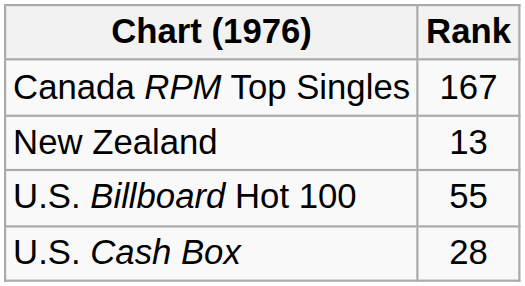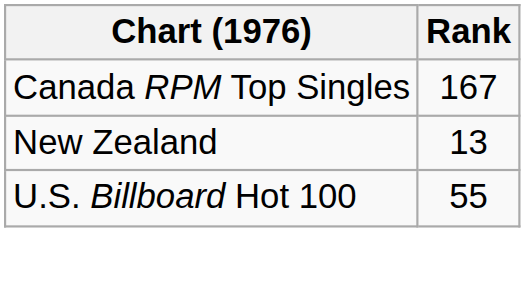 <table class="wikitable sortable">
 <tr>
 <th align="left">Chart (1976)</th>
 <th style="text-align:center;">Rank</th>
 </tr>
 <tr>
 <td>Canada <em>RPM</em> Top Singles</td>
 <td style="text-align:center;">167</td>
 </tr>
 <tr>
 <td>New Zealand</td>
 <td style="text-align:center;">13</td>
 </tr>
 <tr>
 <td>U.S. <em>Billboard</em> Hot 100</td>
 <td style="text-align:center;">55</td>
 </tr>
-<tr>
-<td>U.S. <em>Cash Box</em></td>
-<td style="text-align:center;">28</td>
-</tr>
 </table>
